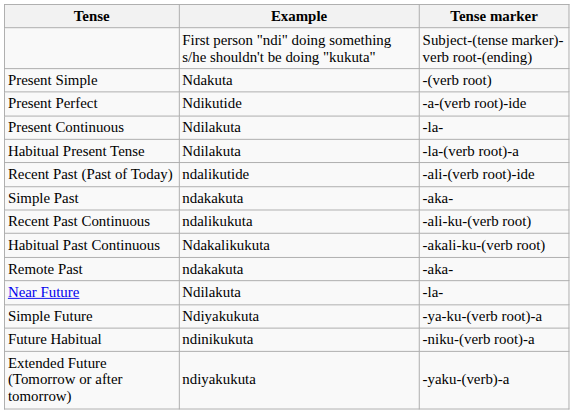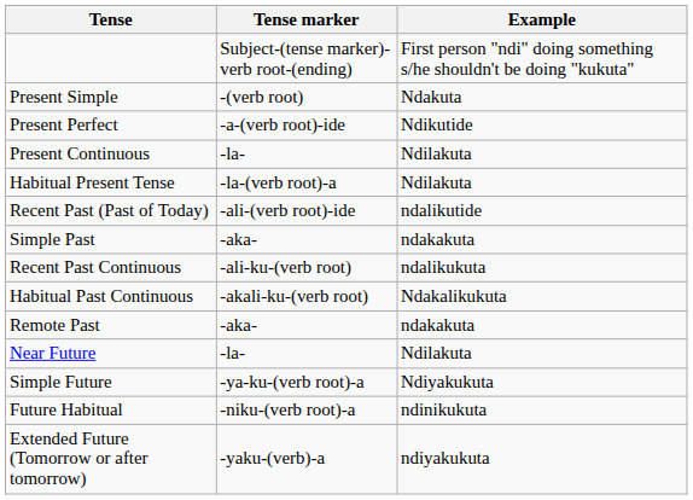 <table class="wikitable">
 <tr>
 <th>Tense</th>
+<th>Tense marker</th>
 <th>Example</th>
-<th>Tense marker</th>
 </tr>
 <tr>
 <td></td>
+<td>Subject-(tense marker)-verb root-(ending)</td>
 <td>First person "ndi" doing something s/he shouldn't be doing "kukuta"</td>
-<td>Subject-(tense marker)-verb root-(ending)</td>
 </tr>
 <tr>
 <td>Present Simple</td>
+<td>-(verb root)</td>
 <td>Ndakuta</td>
-<td>-(verb root)</td>
 </tr>
 <tr>
 <td>Present Perfect</td>
+<td>-a-(verb root)-ide</td>
 <td>Ndikutide</td>
-<td>-a-(verb root)-ide</td>
 </tr>
 <tr>
 <td>Present Continuous</td>
+<td>-la-</td>
 <td>Ndilakuta</td>
-<td>-la-</td>
 </tr>
 <tr>
 <td>Habitual Present Tense</td>
+<td>-la-(verb root)-a</td>
 <td>Ndilakuta</td>
-<td>-la-(verb root)-a</td>
 </tr>
 <tr>
 <td>Recent Past (Past of Today)</td>
+<td>-ali-(verb root)-ide</td>
 <td>ndalikutide</td>
-<td>-ali-(verb root)-ide</td>
 </tr>
 <tr>
 <td>Simple Past</td>
+<td>-aka-</td>
 <td>ndakakuta</td>
-<td>-aka-</td>
 </tr>
 <tr>
 <td>Recent Past Continuous</td>
+<td>-ali-ku-(verb root)</td>
 <td>ndalikukuta</td>
-<td>-ali-ku-(verb root)</td>
 </tr>
 <tr>
 <td>Habitual Past Continuous</td>
+<td>-akali-ku-(verb root)</td>
 <td>Ndakalikukuta</td>
-<td>-akali-ku-(verb root)</td>
 </tr>
 <tr>
 <td>Remote Past</td>
+<td>-aka-</td>
 <td>ndakakuta</td>
-<td>-aka-</td>
 </tr>
 <tr>
 <td><a href='#'>Near Future</a></td>
+<td>-la-</td>
 <td>Ndilakuta</td>
-<td>-la-</td>
 </tr>
 <tr>
 <td>Simple Future</td>
+<td>-ya-ku-(verb root)-a</td>
 <td>Ndiyakukuta</td>
-<td>-ya-ku-(verb root)-a</td>
 </tr>
 <tr>
 <td>Future Habitual</td>
+<td>-niku-(verb root)-a</td>
 <td>ndinikukuta</td>
-<td>-niku-(verb root)-a</td>
 </tr>
 <tr>
 <td>Extended Future (Tomorrow or after tomorrow)</td>
+<td>-yaku-(verb)-a</td>
 <td>ndiyakukuta</td>
-<td>-yaku-(verb)-a</td>
 </tr>
 </table>
